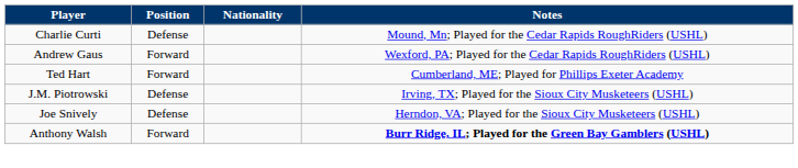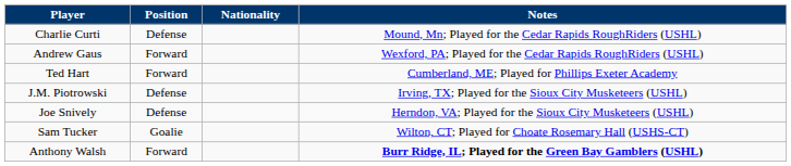 <table class="wikitable" width="80%">
 <tr align="center">
 <th style="color:white; background:#00356B">Player</th>
 <th style="color:white; background:#00356B">Position</th>
 <th style="color:white; background:#00356B">Nationality</th>
 <th style="color:white; background:#00356B">Notes</th>
 </tr>
 <tr align="center" bgcolor="">
 <td>Charlie Curti</td>
 <td>Defense</td>
 <td></td>
 <td><a href='#'>Mound, Mn</a>; Played for the <a href='#'>Cedar Rapids RoughRiders</a> (<a href='#'>USHL</a>)</td>
 </tr>
 <tr align="center" bgcolor="">
 <td>Andrew Gaus</td>
 <td>Forward</td>
 <td></td>
 <td><a href='#'>Wexford, PA</a>; Played for the <a href='#'>Cedar Rapids RoughRiders</a> (<a href='#'>USHL</a>)</td>
 </tr>
 <tr align="center" bgcolor="">
 <td>Ted Hart</td>
 <td>Forward</td>
 <td></td>
 <td><a href='#'>Cumberland, ME</a>; Played for <a href='#'>Phillips Exeter Academy</a></td>
 </tr>
 <tr align="center" bgcolor="">
 <td>J.M. Piotrowski</td>
 <td>Defense</td>
 <td></td>
 <td><a href='#'>Irving, TX</a>; Played for the <a href='#'>Sioux City Musketeers</a> (<a href='#'>USHL</a>)</td>
 </tr>
 <tr align="center" bgcolor="">
 <td>Joe Snively</td>
 <td>Defense</td>
 <td></td>
 <td><a href='#'>Herndon, VA</a>; Played for the <a href='#'>Sioux City Musketeers</a> (<a href='#'>USHL</a>)</td>
 </tr>
 <tr align="center" bgcolor="">
+<td>Sam Tucker</td>
+<td>Goalie</td>
+<td></td>
+<td><a href='#'>Wilton, CT</a>; Played for <a href='#'>Choate Rosemary Hall</a> (<a href='#'>USHS-CT</a>)</td>
+</tr>
+<tr align="center" bgcolor="">
 <td>Anthony Walsh</td>
 <td>Forward</td>
 <td></td>
 <td><strong><a href='#'>Burr Ridge, IL</a>; Played for the <a href='#'>Green Bay Gamblers</a> (<a href='#'>USHL</a>)</strong></td>
 </tr>
 </table>
